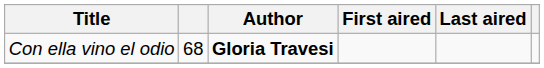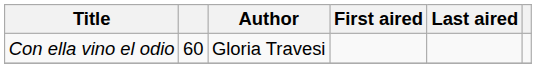 <table class="wikitable sortable">
 <tr>
 <th>Title</th>
 <th></th>
 <th>Author</th>
 <th>First aired</th>
 <th>Last aired</th>
 <th></th>
 </tr>
 <tr>
 <td><em> Con ella vino el odio </em></td>
-<td>68</td>
-<td><strong>Gloria Travesi</strong></td>
+<td>60</td>
+<td>Gloria Travesi</td>
 <td></td>
 <td></td>
 <td></td>
 </tr>
 <tr>
 </tr>
 </table>
